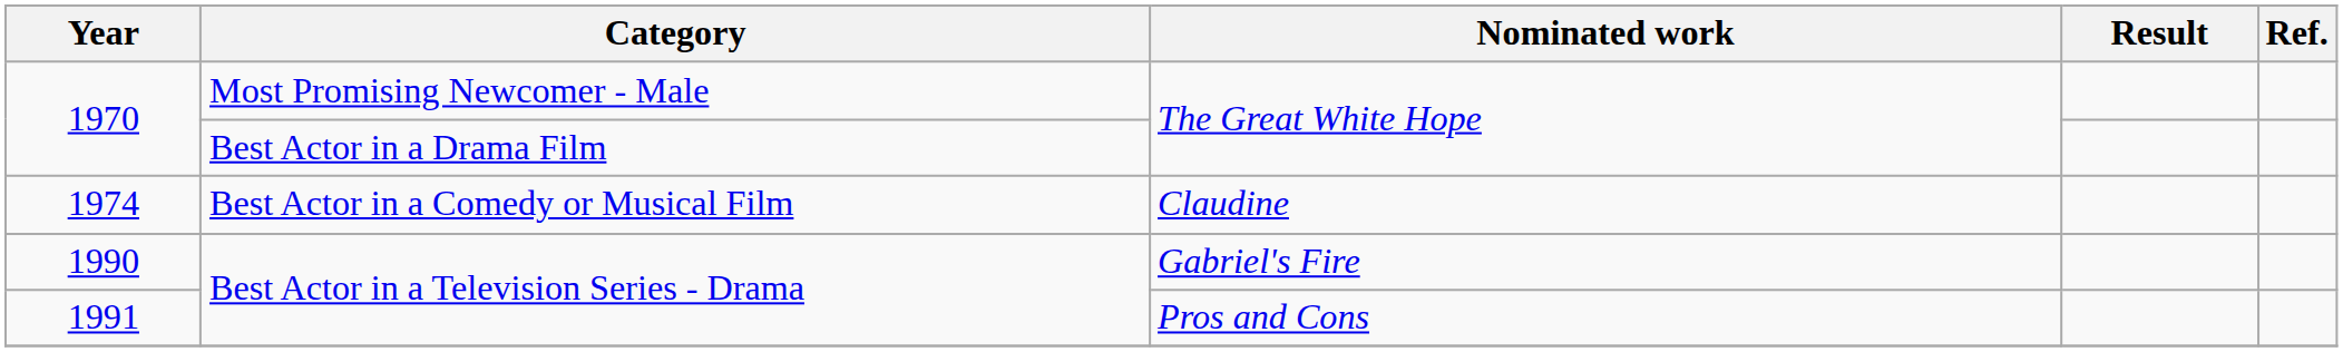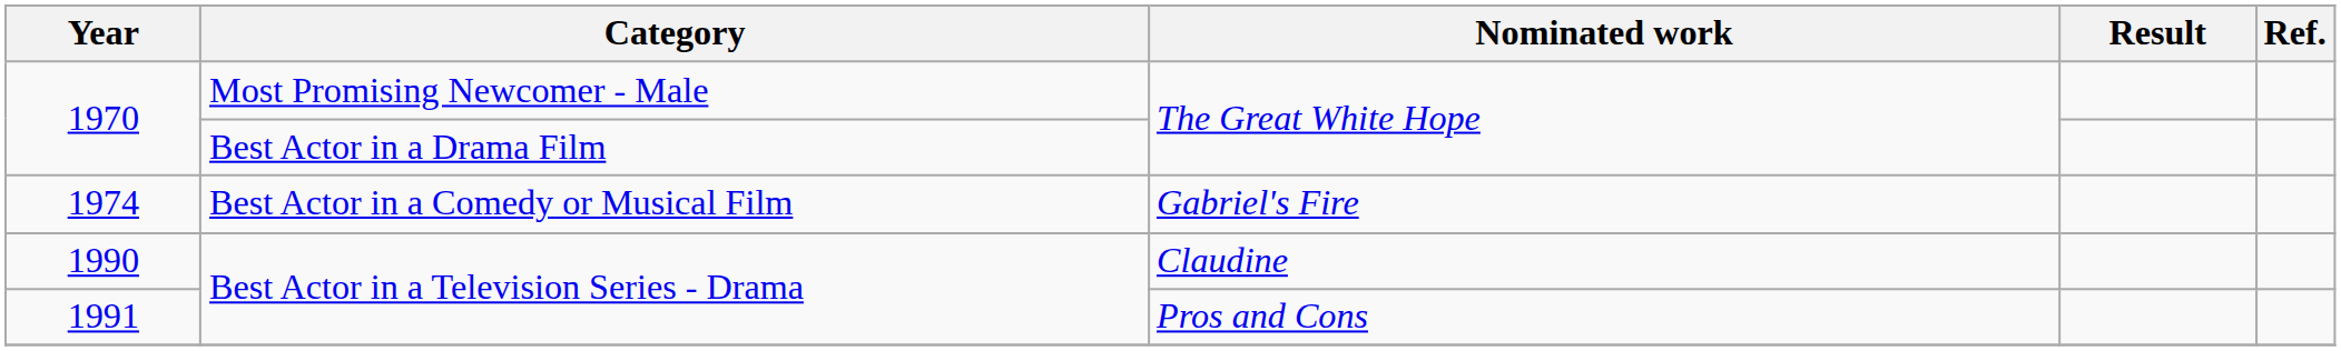 <table class=wikitable>
 <tr>
 <th scope="col" style="width:5em;">Year</th>
 <th scope="col" style="width:26em;">Category</th>
 <th scope="col" style="width:25em;">Nominated work</th>
 <th scope="col" style="width:5em;">Result</th>
 <th>Ref.</th>
 </tr>
 <tr>
 <td style="text-align:center;", rowspan=2><a href='#'>1970</a></td>
 <td><a href='#'>Most Promising Newcomer - Male</a></td>
 <td rowspan=2><em><a href='#'>The Great White Hope</a></em></td>
 <td></td>
 <td style="text-align:center;"></td>
 </tr>
 <tr>
 <td><a href='#'>Best Actor in a Drama Film</a></td>
 <td></td>
 <td style="text-align:center;"></td>
 </tr>
 <tr>
 <td style="text-align:center;"><a href='#'>1974</a></td>
 <td><a href='#'>Best Actor in a Comedy or Musical Film</a></td>
-<td><em><a href='#'>Claudine</a></em></td>
+<td><em><a href='#'>Gabriel's Fire</a></em></td>
 <td></td>
 <td style="text-align:center;"></td>
 </tr>
 <tr>
 <td style="text-align:center;"><a href='#'>1990</a></td>
 <td rowspan=2><a href='#'>Best Actor in a Television Series - Drama</a></td>
-<td><em><a href='#'>Gabriel's Fire</a></em></td>
+<td><em><a href='#'>Claudine</a></em></td>
 <td></td>
 <td style="text-align:center;"></td>
 </tr>
 <tr>
 <td style="text-align:center;"><a href='#'>1991</a></td>
 <td><em><a href='#'>Pros and Cons</a></em></td>
 <td></td>
 <td style="text-align:center;"></td>
 </tr>
 <tr>
 </tr>
 </table>
